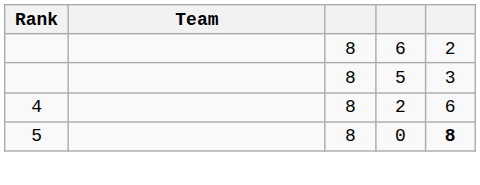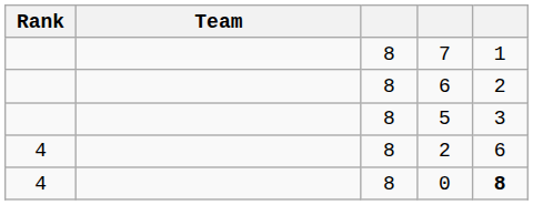 <table class="wikitable" style="text-align: center;">
 <tr>
 <th width=40>Rank</th>
 <th width=180>Team</th>
 <th width=30></th>
 <th width=30></th>
 <th width=30></th>
+</tr>
+<tr>
+<td></td>
+<td align=left></td>
+<td>8</td>
+<td>7</td>
+<td>1</td>
 </tr>
 <tr>
 <td></td>
 <td align=left></td>
 <td>8</td>
 <td>6</td>
 <td>2</td>
 </tr>
 <tr>
 <td></td>
 <td align=left></td>
 <td>8</td>
 <td>5</td>
 <td>3</td>
 </tr>
 <tr>
 <td>4</td>
 <td align=left></td>
 <td>8</td>
 <td>2</td>
 <td>6</td>
 </tr>
 <tr>
-<td>5</td>
+<td>4</td>
 <td align=left></td>
 <td>8</td>
 <td>0</td>
 <td><strong>8</strong></td>
 </tr>
 </table>
